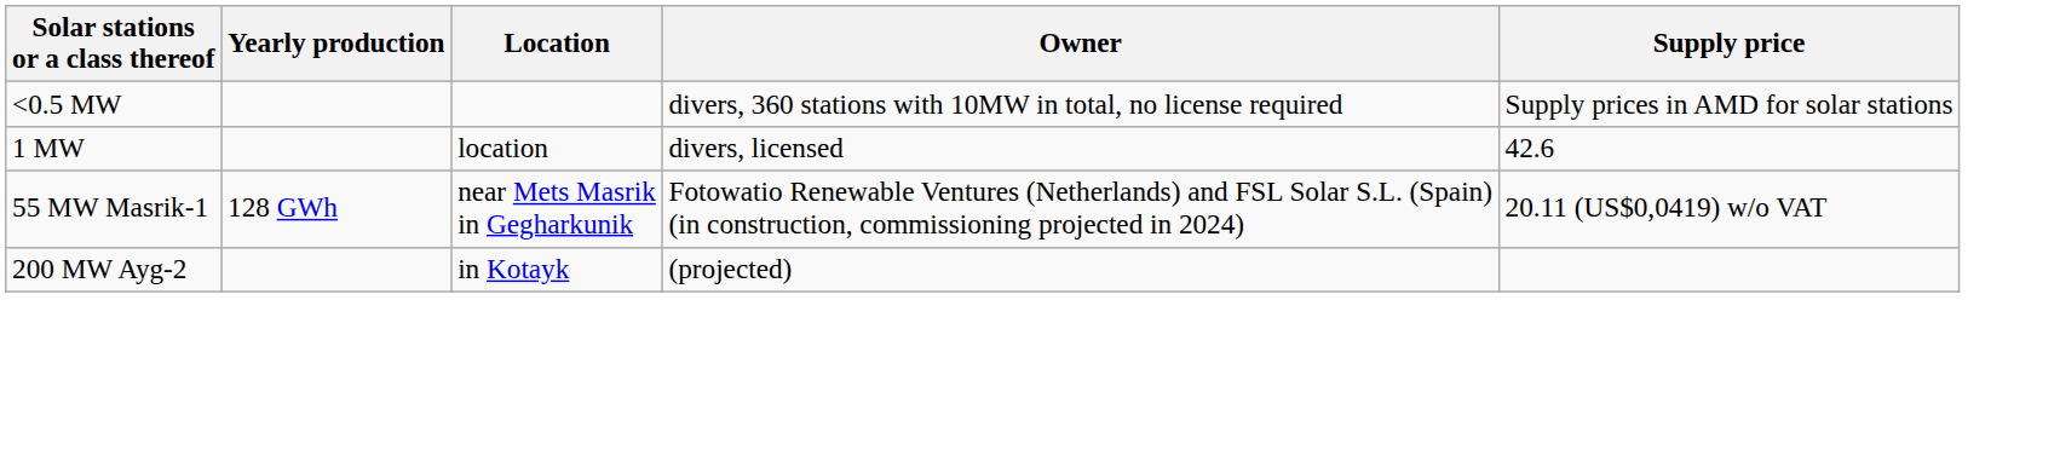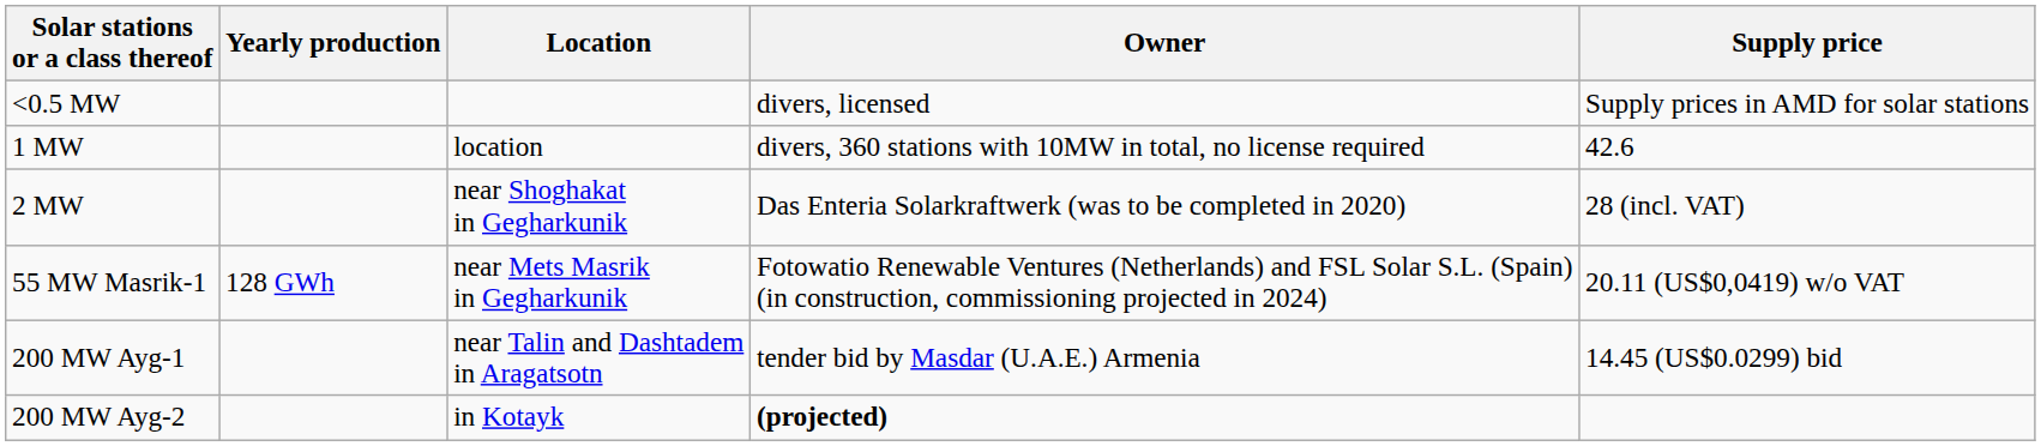 <table class="wikitable">
 <tr>
 <th>Solar stations<br>or a class thereof</th>
 <th>Yearly production</th>
 <th>Location</th>
 <th>Owner</th>
 <th>Supply price</th>
 </tr>
 <tr>
 <td><0.5 MW</td>
 <td></td>
 <td></td>
-<td>divers, 360 stations with 10MW in total, no license required</td>
+<td>divers, licensed</td>
 <td>Supply prices in AMD for solar stations</td>
 </tr>
 <tr>
 <td>1 MW</td>
 <td></td>
 <td>location</td>
-<td>divers, licensed</td>
+<td>divers, 360 stations with 10MW in total, no license required</td>
 <td>42.6</td>
+</tr>
+<tr>
+<td>2 MW</td>
+<td></td>
+<td>near <a href='#'>Shoghakat</a><br>in <a href='#'>Gegharkunik</a></td>
+<td>Das Enteria Solarkraftwerk (was to be completed in 2020)</td>
+<td>28 (incl. VAT)</td>
 </tr>
 <tr>
 <td>55 MW Masrik-1</td>
 <td>128 <a href='#'>GWh</a></td>
 <td>near <a href='#'>Mets Masrik</a><br>in <a href='#'>Gegharkunik</a></td>
 <td>Fotowatio Renewable Ventures (Netherlands) and FSL Solar S.L. (Spain)<br>(in construction, commissioning projected in 2024)</td>
 <td>20.11 (US$0,0419) w/o VAT</td>
 </tr>
 <tr>
+<td>200 MW Ayg-1</td>
+<td></td>
+<td>near <a href='#'>Talin</a> and <a href='#'>Dashtadem</a><br>in <a href='#'>Aragatsotn</a></td>
+<td>tender bid by <a href='#'>Masdar</a> (U.A.E.) Armenia</td>
+<td>14.45 (US$0.0299) bid</td>
+</tr>
+<tr>
 <td>200 MW Ayg-2</td>
 <td></td>
 <td>in <a href='#'>Kotayk</a></td>
-<td>(projected)</td>
+<td><strong>(projected)</strong></td>
 <td></td>
 </tr>
 </table>
